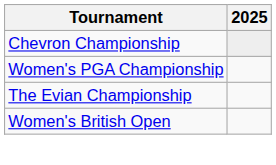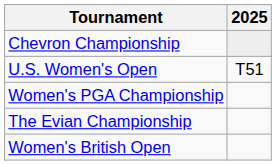 <table class="wikitable" style="font-size:95%;text-align:center;">
 <tr>
 <th>Tournament</th>
 <th>2025</th>
 </tr>
 <tr>
 <td align=left><a href='#'>Chevron Championship</a></td>
 <td style="background:#eeeeee;"></td>
+</tr>
+<tr>
+<td align=left><a href='#'>U.S. Women's Open</a></td>
+<td>T51</td>
 </tr>
 <tr>
 <td align=left><a href='#'>Women's PGA Championship</a></td>
 <td></td>
 </tr>
 <tr>
 <td align=left><a href='#'>The Evian Championship</a></td>
 <td></td>
 </tr>
 <tr>
 <td align=left><a href='#'>Women's British Open</a></td>
 <td></td>
 </tr>
 </table>
